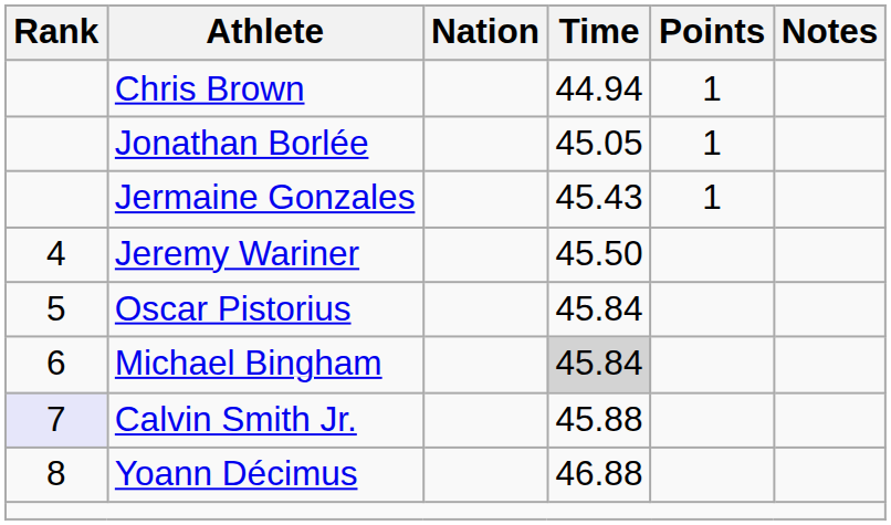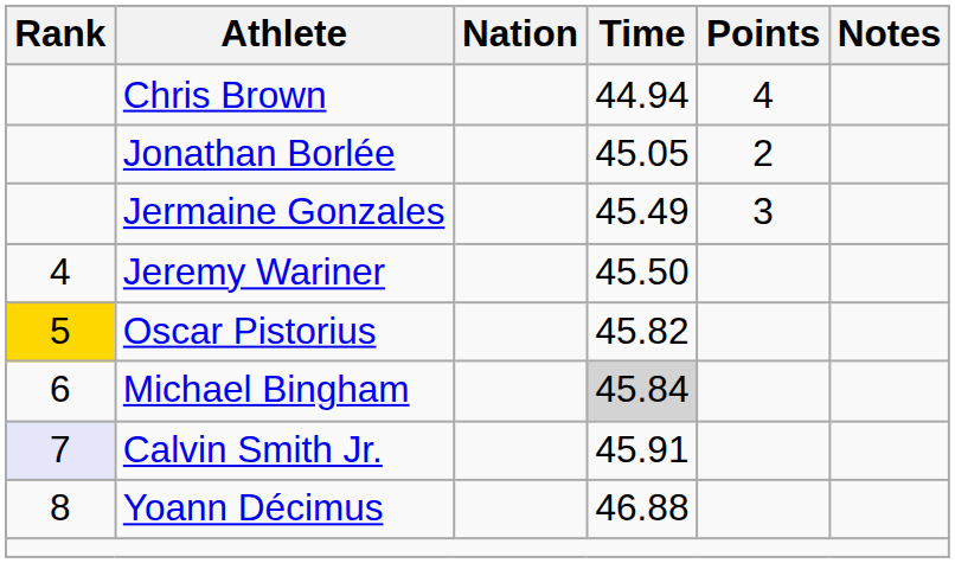 <table class="wikitable mw-datatable sortable" style="text-align:center;">
 <tr>
 <th>Rank</th>
 <th>Athlete</th>
 <th>Nation</th>
 <th>Time</th>
 <th>Points</th>
 <th>Notes</th>
 </tr>
 <tr>
 <td></td>
 <td align=left><a href='#'>Chris Brown</a></td>
 <td align=left></td>
 <td>44.94</td>
-<td>1</td>
+<td>4</td>
 <td></td>
 </tr>
 <tr>
 <td></td>
 <td align=left><a href='#'>Jonathan Borlée</a></td>
 <td align=left></td>
 <td>45.05</td>
-<td>1</td>
+<td>2</td>
 <td></td>
 </tr>
 <tr>
 <td></td>
 <td align=left><a href='#'>Jermaine Gonzales</a></td>
 <td align=left></td>
-<td>45.43</td>
-<td>1</td>
+<td>45.49</td>
+<td>3</td>
 <td></td>
 </tr>
 <tr>
 <td>4</td>
 <td align=left><a href='#'>Jeremy Wariner</a></td>
 <td align=left></td>
 <td>45.50</td>
 <td></td>
 <td></td>
 </tr>
 <tr>
-<td>5</td>
+<td style="background: gold;">5</td>
 <td align=left><a href='#'>Oscar Pistorius</a></td>
 <td align=left></td>
-<td>45.84</td>
+<td>45.82</td>
 <td></td>
 <td></td>
 </tr>
 <tr>
 <td>6</td>
 <td align=left><a href='#'>Michael Bingham</a></td>
 <td align=left></td>
 <td style="background: lightgrey;">45.84</td>
 <td></td>
 <td></td>
 </tr>
 <tr>
 <td style="background: lavender;">7</td>
 <td align=left><a href='#'>Calvin Smith Jr.</a></td>
 <td align=left></td>
-<td>45.88</td>
+<td>45.91</td>
 <td></td>
 <td></td>
 </tr>
 <tr>
 <td>8</td>
 <td align=left><a href='#'>Yoann Décimus</a></td>
 <td align=left></td>
 <td>46.88</td>
 <td></td>
 <td></td>
 </tr>
 <tr class="sortbottom">
 <td colspan=6></td>
 </tr>
 </table>
